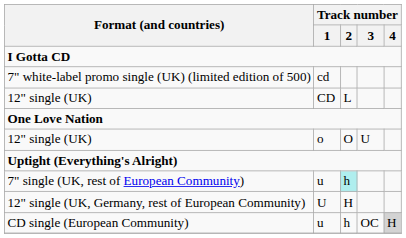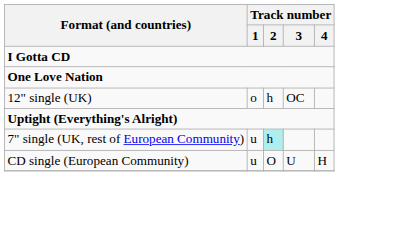 <table class="wikitable">
 <tr>
 <th align="center" rowspan=2>Format (and countries)</th>
 <th colspan=4>Track number</th>
 </tr>
 <tr>
 <th>1</th>
 <th>2</th>
 <th>3</th>
 <th>4</th>
 </tr>
 <tr>
 <td colspan=5 align="left"><strong>I Gotta CD</strong></td>
 </tr>
 <tr>
-<td align="left">7" white-label promo single (UK) (limited edition of 500)</td>
-<td>cd</td>
-<td></td>
-<td></td>
-<td></td>
-</tr>
-<tr>
-<td align="left">12" single (UK)</td>
-<td>CD</td>
-<td>L</td>
-<td></td>
-<td></td>
-</tr>
-<tr>
 <td colspan=5 align="left"><strong>One Love Nation</strong></td>
 </tr>
 <tr>
 <td align="left">12" single (UK)</td>
 <td>o</td>
-<td>O</td>
-<td>U</td>
+<td>h</td>
+<td>OC</td>
 <td></td>
 </tr>
 <tr>
 <td colspan=5 align="left"><strong>Uptight (Everything's Alright)</strong></td>
 </tr>
 <tr>
 <td align="left">7" single (UK, rest of <a href='#'>European Community</a>)</td>
 <td>u</td>
 <td style="background: paleturquoise;">h</td>
 <td></td>
 <td></td>
 </tr>
 <tr>
-<td align="left">12" single (UK, Germany, rest of European Community)</td>
+<td align="left">CD single (European Community)</td>
+<td>u</td>
+<td>O</td>
 <td>U</td>
 <td>H</td>
-<td></td>
-<td></td>
-</tr>
-<tr>
-<td align="left">CD single (European Community)</td>
-<td>u</td>
-<td>h</td>
-<td>OC</td>
-<td style="background: lightgrey;">H</td>
 </tr>
 <tr>
 </tr>
 </table>
